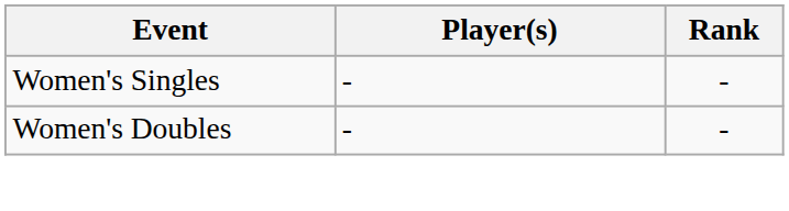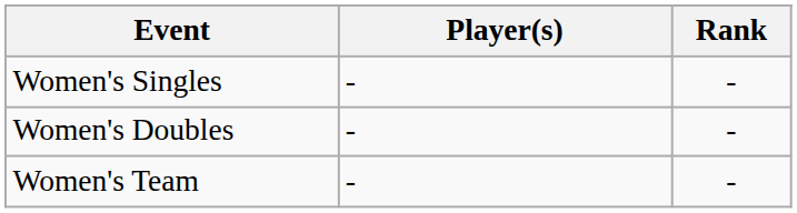 <table class=wikitable style="font-size:90%">
 <tr>
 <th width=150>Event</th>
 <th width=150>Player(s)</th>
 <th width=50>Rank</th>
 </tr>
 <tr>
 <td>Women's Singles</td>
 <td>-</td>
 <td align="center">-</td>
 </tr>
 <tr>
 <td>Women's Doubles</td>
 <td>-</td>
 <td align="center">-</td>
 </tr>
+<tr>
+<td>Women's Team</td>
+<td>-</td>
+<td align="center">-</td>
+</tr>
 </table>
